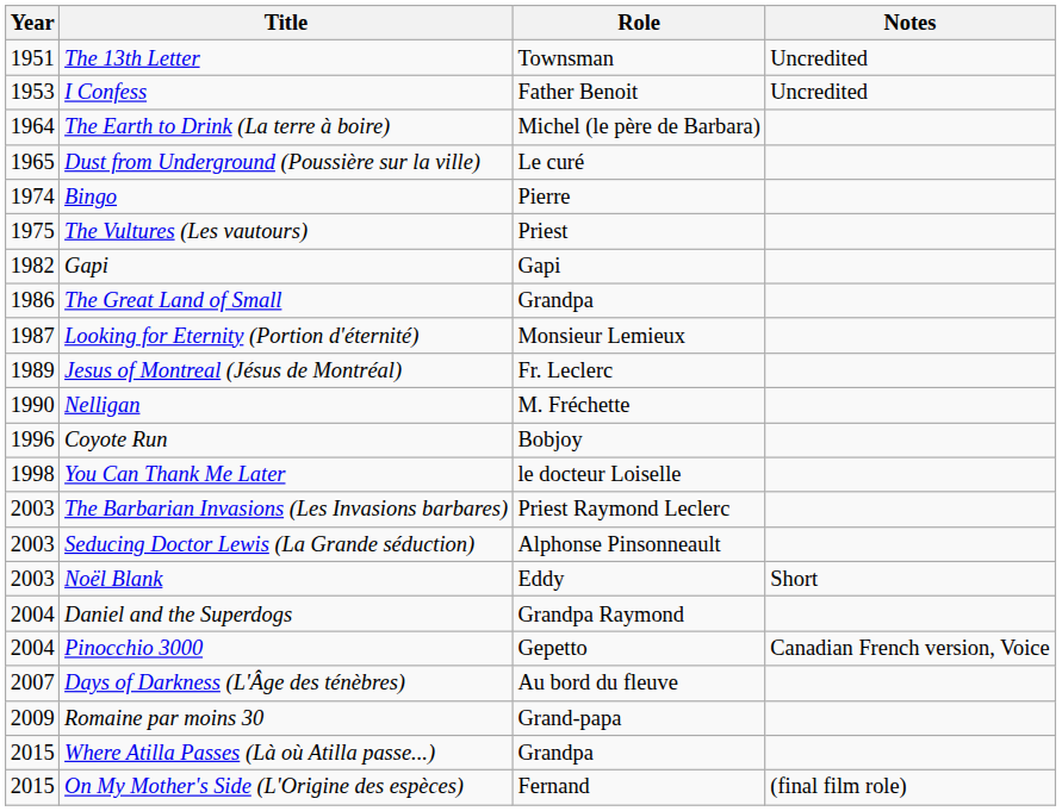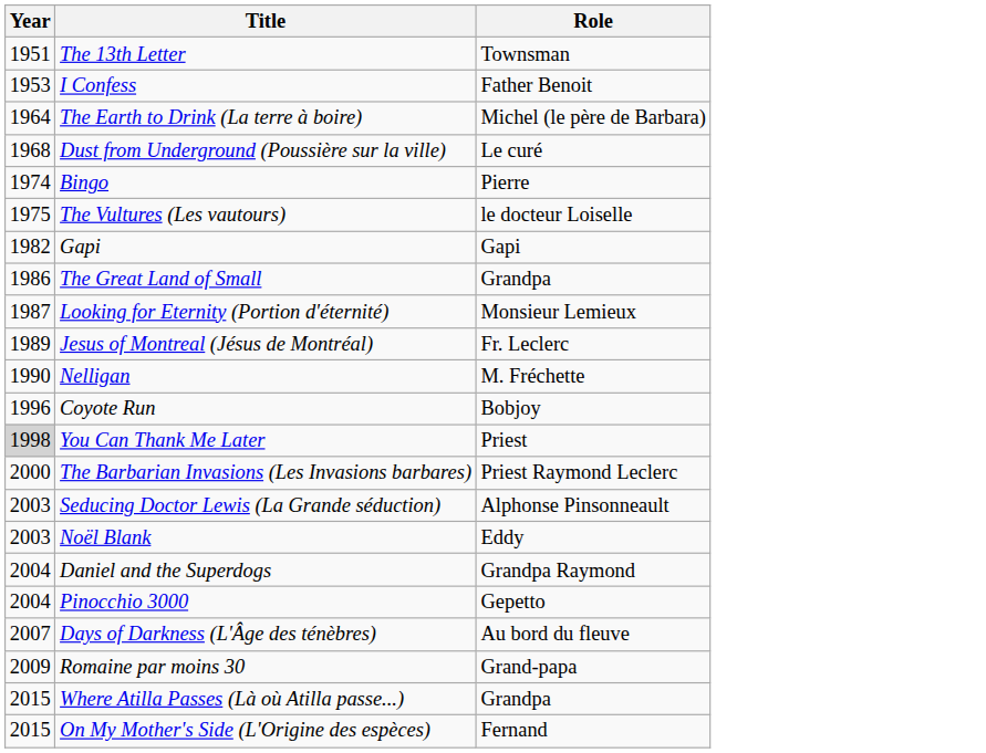 <table class="wikitable">
 <tr>
 <th>Year</th>
 <th>Title</th>
 <th>Role</th>
-<th>Notes</th>
 </tr>
 <tr>
 <td>1951</td>
 <td><em><a href='#'>The 13th Letter</a></em></td>
 <td>Townsman</td>
-<td>Uncredited</td>
 </tr>
 <tr>
 <td>1953</td>
 <td><em><a href='#'>I Confess</a></em></td>
 <td>Father Benoit</td>
-<td>Uncredited</td>
 </tr>
 <tr>
 <td>1964</td>
 <td><em><a href='#'>The Earth to Drink</a> (La terre à boire)</em></td>
 <td>Michel (le père de Barbara)</td>
-<td></td>
 </tr>
 <tr>
-<td>1965</td>
+<td>1968</td>
 <td><em><a href='#'>Dust from Underground</a> (Poussière sur la ville)</em></td>
 <td>Le curé</td>
-<td></td>
 </tr>
 <tr>
 <td>1974</td>
 <td><em><a href='#'>Bingo</a></em></td>
 <td>Pierre</td>
-<td></td>
 </tr>
 <tr>
 <td>1975</td>
 <td><em><a href='#'>The Vultures</a> (Les vautours)</em></td>
-<td>Priest</td>
-<td></td>
+<td>le docteur Loiselle</td>
 </tr>
 <tr>
 <td>1982</td>
 <td><em>Gapi</em></td>
 <td>Gapi</td>
-<td></td>
 </tr>
 <tr>
 <td>1986</td>
 <td><em><a href='#'>The Great Land of Small</a></em></td>
 <td>Grandpa</td>
-<td></td>
 </tr>
 <tr>
 <td>1987</td>
 <td><em><a href='#'>Looking for Eternity</a> (Portion d'éternité)</em></td>
 <td>Monsieur Lemieux</td>
-<td></td>
 </tr>
 <tr>
 <td>1989</td>
 <td><em><a href='#'>Jesus of Montreal</a> (Jésus de Montréal)</em></td>
 <td>Fr. Leclerc</td>
-<td></td>
 </tr>
 <tr>
 <td>1990</td>
 <td><em><a href='#'>Nelligan</a></em></td>
 <td>M. Fréchette</td>
-<td></td>
 </tr>
 <tr>
 <td>1996</td>
 <td><em>Coyote Run</em></td>
 <td>Bobjoy</td>
-<td></td>
 </tr>
 <tr>
-<td>1998</td>
+<td style="background: lightgrey;">1998</td>
 <td><em><a href='#'>You Can Thank Me Later</a></em></td>
-<td>le docteur Loiselle</td>
-<td></td>
+<td>Priest</td>
 </tr>
 <tr>
-<td>2003</td>
+<td>2000</td>
 <td><em><a href='#'>The Barbarian Invasions</a> (Les Invasions barbares)</em></td>
 <td>Priest Raymond Leclerc</td>
-<td></td>
 </tr>
 <tr>
 <td>2003</td>
 <td><em><a href='#'>Seducing Doctor Lewis</a> (La Grande séduction)</em></td>
 <td>Alphonse Pinsonneault</td>
-<td></td>
 </tr>
 <tr>
 <td>2003</td>
 <td><em><a href='#'>Noël Blank</a></em></td>
 <td>Eddy</td>
-<td>Short</td>
 </tr>
 <tr>
 <td>2004</td>
 <td><em>Daniel and the Superdogs</em></td>
 <td>Grandpa Raymond</td>
-<td></td>
 </tr>
 <tr>
 <td>2004</td>
 <td><em><a href='#'>Pinocchio 3000</a></em></td>
 <td>Gepetto</td>
-<td>Canadian French version, Voice</td>
 </tr>
 <tr>
 <td>2007</td>
 <td><em><a href='#'>Days of Darkness</a> (L'Âge des ténèbres)</em></td>
 <td>Au bord du fleuve</td>
-<td></td>
 </tr>
 <tr>
 <td>2009</td>
 <td><em>Romaine par moins 30</em></td>
 <td>Grand-papa</td>
-<td></td>
 </tr>
 <tr>
 <td>2015</td>
 <td><em><a href='#'>Where Atilla Passes</a> (Là où Atilla passe...)</em></td>
 <td>Grandpa</td>
-<td></td>
 </tr>
 <tr>
 <td>2015</td>
 <td><em><a href='#'>On My Mother's Side</a> (L'Origine des espèces)</em></td>
 <td>Fernand</td>
-<td>(final film role)</td>
 </tr>
 </table>
